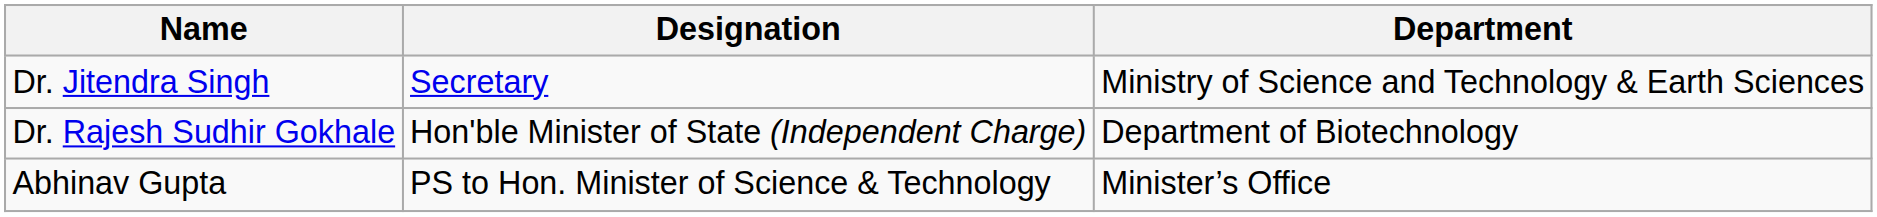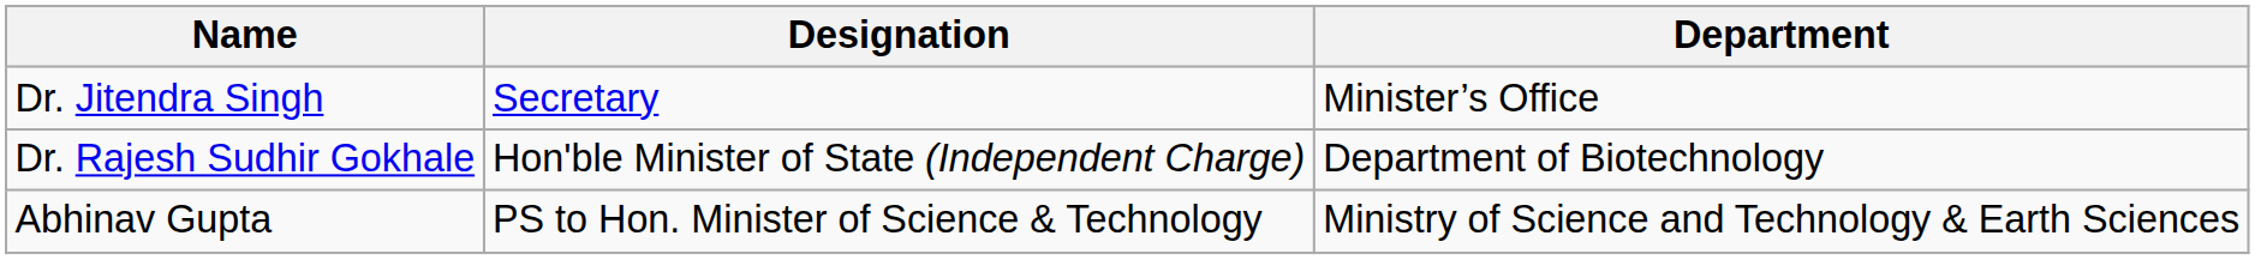 <table class="wikitable">
 <tr>
 <th>Name</th>
 <th>Designation</th>
 <th>Department</th>
 </tr>
 <tr>
 <td>Dr. <a href='#'>Jitendra Singh</a></td>
 <td><a href='#'>Secretary</a></td>
-<td>Ministry of Science and Technology & Earth Sciences</td>
+<td>Minister’s Office</td>
 </tr>
 <tr>
 <td>Dr. <a href='#'>Rajesh Sudhir Gokhale</a></td>
 <td>Hon'ble Minister of State <em>(Independent Charge)</em></td>
 <td>Department of Biotechnology</td>
 </tr>
 <tr>
 <td>Abhinav Gupta</td>
 <td>PS to Hon. Minister of Science & Technology</td>
-<td>Minister’s Office</td>
+<td>Ministry of Science and Technology & Earth Sciences</td>
 </tr>
 </table>
